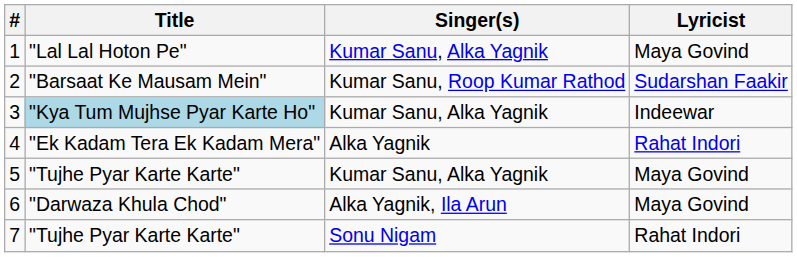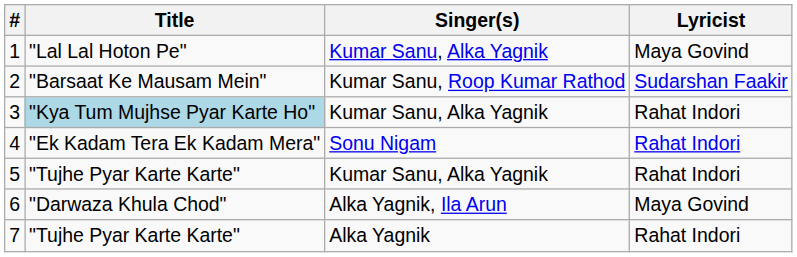 <table class="wikitable sortable" style="font-size:95%;">
 <tr>
 <th>#</th>
 <th>Title</th>
 <th>Singer(s)</th>
 <th>Lyricist</th>
 </tr>
 <tr>
 <td>1</td>
 <td>"Lal Lal Hoton Pe"</td>
 <td><a href='#'>Kumar Sanu</a>, <a href='#'>Alka Yagnik</a></td>
 <td>Maya Govind</td>
 </tr>
 <tr>
 <td>2</td>
 <td>"Barsaat Ke Mausam Mein"</td>
 <td>Kumar Sanu, <a href='#'>Roop Kumar Rathod</a></td>
 <td><a href='#'>Sudarshan Faakir</a></td>
 </tr>
 <tr>
 <td>3</td>
 <td style="background: lightblue;">"Kya Tum Mujhse Pyar Karte Ho"</td>
 <td>Kumar Sanu, Alka Yagnik</td>
-<td>Indeewar</td>
+<td>Rahat Indori</td>
 </tr>
 <tr>
 <td>4</td>
 <td>"Ek Kadam Tera Ek Kadam Mera"</td>
-<td>Alka Yagnik</td>
+<td><a href='#'>Sonu Nigam</a></td>
 <td><a href='#'>Rahat Indori</a></td>
 </tr>
 <tr>
 <td>5</td>
 <td>"Tujhe Pyar Karte Karte"</td>
 <td>Kumar Sanu, Alka Yagnik</td>
-<td>Maya Govind</td>
+<td>Rahat Indori</td>
 </tr>
 <tr>
 <td>6</td>
 <td>"Darwaza Khula Chod"</td>
 <td>Alka Yagnik, <a href='#'>Ila Arun</a></td>
 <td>Maya Govind</td>
 </tr>
 <tr>
 <td>7</td>
 <td>"Tujhe Pyar Karte Karte"</td>
-<td><a href='#'>Sonu Nigam</a></td>
+<td>Alka Yagnik</td>
 <td>Rahat Indori</td>
 </tr>
 </table>
